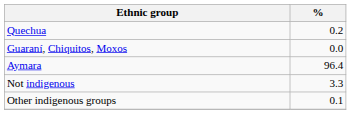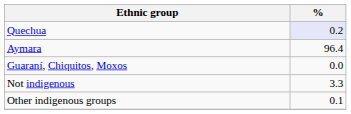 <table class="wikitable" border="1" style="width:25%;" border="1">
 <tr bgcolor=#EFEFEF>
 <th><strong>Ethnic group</strong></th>
 <th><strong>%</strong></th>
 </tr>
 <tr>
 <td><a href='#'>Quechua</a></td>
-<td align="right">0.2</td>
+<td align="right" style="background: lavender;">0.2</td>
+</tr>
+<tr>
+<td><a href='#'>Aymara</a></td>
+<td align="right">96.4</td>
 </tr>
 <tr>
 <td><a href='#'>Guaraní</a>, <a href='#'>Chiquitos</a>, <a href='#'>Moxos</a></td>
 <td align="right">0.0</td>
-</tr>
-<tr>
-<td><a href='#'>Aymara</a></td>
-<td align="right">96.4</td>
 </tr>
 <tr>
 <td>Not <a href='#'>indigenous</a></td>
 <td align="right">3.3</td>
 </tr>
 <tr>
 <td>Other indigenous groups</td>
 <td align="right">0.1</td>
 </tr>
 <tr>
 </tr>
 </table>
